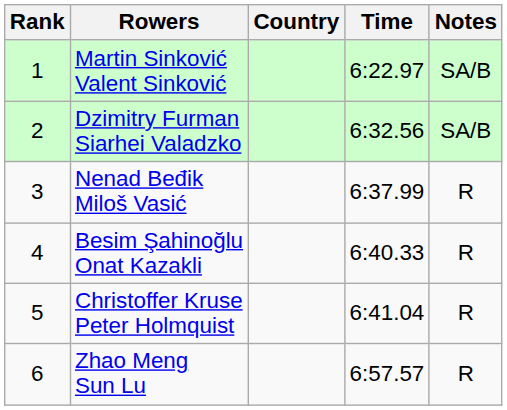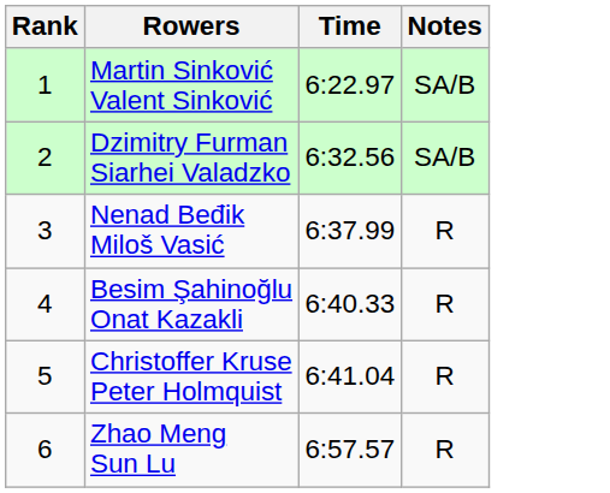 <table class="wikitable" style="text-align:center">
 <tr>
 <th>Rank</th>
 <th>Rowers</th>
-<th>Country</th>
 <th>Time</th>
 <th>Notes</th>
 </tr>
 <tr bgcolor=ccffcc>
 <td>1</td>
 <td align="left"><a href='#'>Martin Sinković</a><br><a href='#'>Valent Sinković</a></td>
-<td align="left"></td>
 <td>6:22.97</td>
 <td>SA/B</td>
 </tr>
 <tr bgcolor=ccffcc>
 <td>2</td>
 <td align="left"><a href='#'>Dzimitry Furman</a><br><a href='#'>Siarhei Valadzko</a></td>
-<td align="left"></td>
 <td>6:32.56</td>
 <td>SA/B</td>
 </tr>
 <tr>
 <td>3</td>
 <td align="left"><a href='#'>Nenad Beđik</a><br><a href='#'>Miloš Vasić</a></td>
-<td align="left"></td>
 <td>6:37.99</td>
 <td>R</td>
 </tr>
 <tr>
 <td>4</td>
 <td align="left"><a href='#'>Besim Şahinoğlu</a><br><a href='#'>Onat Kazakli</a></td>
-<td align="left"></td>
 <td>6:40.33</td>
 <td>R</td>
 </tr>
 <tr>
 <td>5</td>
 <td align="left"><a href='#'>Christoffer Kruse</a><br><a href='#'>Peter Holmquist</a></td>
-<td align="left"></td>
 <td>6:41.04</td>
 <td>R</td>
 </tr>
 <tr>
 <td>6</td>
 <td align="left"><a href='#'>Zhao Meng</a><br><a href='#'>Sun Lu</a></td>
-<td align="left"></td>
 <td>6:57.57</td>
 <td>R</td>
 </tr>
 </table>
